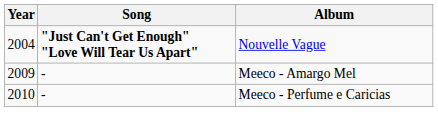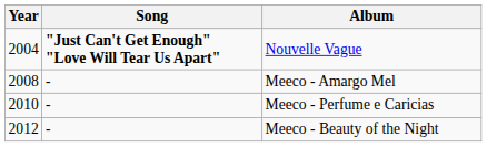 <table class="wikitable" style="text-align:left;">
 <tr>
 <th scope="col" style="width:10px;">Year</th>
 <th scope="col" style="width:225px;">Song</th>
 <th scope="col" style="width:225px;">Album</th>
 </tr>
 <tr>
 <td>2004</td>
 <td><strong>"Just Can't Get Enough"<br>"Love Will Tear Us Apart"</strong></td>
 <td><a href='#'>Nouvelle Vague</a></td>
 </tr>
 <tr>
-<td>2009</td>
+<td>2008</td>
 <td>-</td>
 <td>Meeco - Amargo Mel</td>
 </tr>
 <tr>
 <td>2010</td>
 <td>-</td>
 <td>Meeco - Perfume e Caricias</td>
 </tr>
+<tr>
+<td>2012</td>
+<td>-</td>
+<td>Meeco - Beauty of the Night</td>
+</tr>
 </table>
